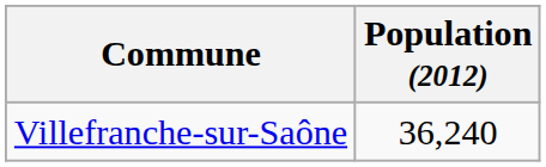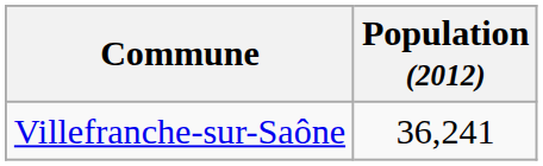 <table class="wikitable centre" style="text-align:center;">
 <tr>
 <th socpe="col">Commune</th>
 <th scope="col">Population<br><small><em>(2012)</em></small></th>
 </tr>
 <tr>
 <td><a href='#'>Villefranche-sur-Saône</a></td>
-<td>36,240</td>
+<td>36,241</td>
 </tr>
 </table>
